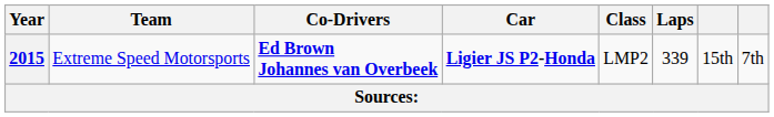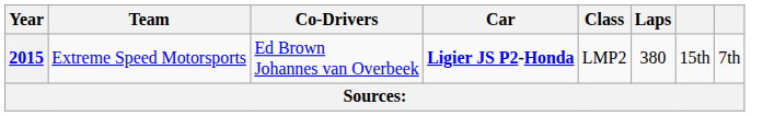 <table class="wikitable" style="text-align:center; font-size:90%">
 <tr>
 <th>Year</th>
 <th>Team</th>
 <th>Co-Drivers</th>
 <th>Car</th>
 <th>Class</th>
 <th>Laps</th>
 <th></th>
 <th></th>
 </tr>
 <tr>
 <th><a href='#'>2015</a></th>
 <td align="left"> <a href='#'>Extreme Speed Motorsports</a></td>
-<td align="left"><strong> <a href='#'>Ed Brown</a><br> <a href='#'>Johannes van Overbeek</a></strong></td>
+<td align="left"> <a href='#'>Ed Brown</a><br> <a href='#'>Johannes van Overbeek</a></td>
 <td align="left"><strong><a href='#'>Ligier JS P2</a>-<a href='#'>Honda</a></strong></td>
 <td>LMP2</td>
-<td>339</td>
+<td>380</td>
 <td>15th</td>
 <td>7th</td>
 </tr>
 <tr>
 <th colspan="8">Sources:</th>
 </tr>
 </table>
